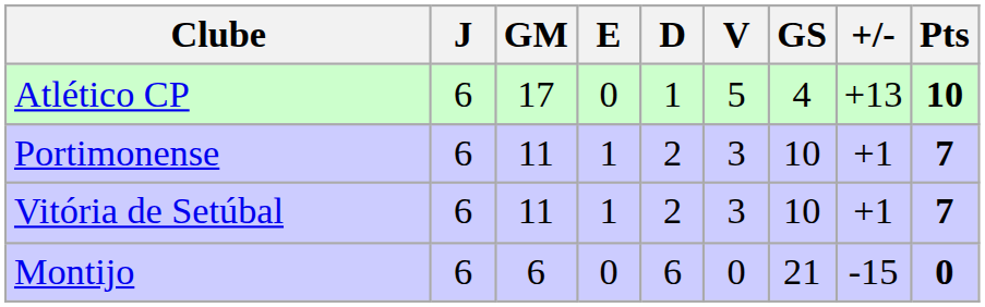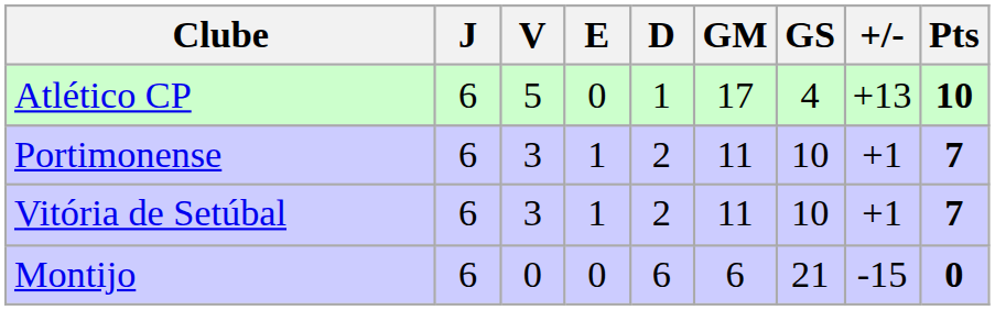 <table class="wikitable" style="text-align: center;">
 <tr>
 <th width=175>Clube</th>
 <th width=20>J</th>
-<th width=20>GM</th>
+<th width=20>V</th>
 <th width=20>E</th>
 <th width=20>D</th>
-<th width=20>V</th>
+<th width=20>GM</th>
 <th width=20>GS</th>
 <th width=20>+/-</th>
 <th width=20>Pts</th>
 </tr>
 <tr bgcolor=#ccffcc>
 <td align=left><a href='#'>Atlético CP</a></td>
 <td>6</td>
-<td>17</td>
+<td>5</td>
 <td>0</td>
 <td>1</td>
-<td>5</td>
+<td>17</td>
 <td>4</td>
 <td>+13</td>
 <td><strong>10</strong></td>
 </tr>
 <tr bgcolor=#ccccff>
 <td align=left><a href='#'>Portimonense</a></td>
 <td>6</td>
-<td>11</td>
+<td>3</td>
 <td>1</td>
 <td>2</td>
-<td>3</td>
+<td>11</td>
 <td>10</td>
 <td>+1</td>
 <td><strong>7</strong></td>
 </tr>
 <tr bgcolor=#ccccff>
 <td align=left><a href='#'>Vitória de Setúbal</a></td>
 <td>6</td>
-<td>11</td>
+<td>3</td>
 <td>1</td>
 <td>2</td>
-<td>3</td>
+<td>11</td>
 <td>10</td>
 <td>+1</td>
 <td><strong>7</strong></td>
 </tr>
 <tr bgcolor=#ccccff>
 <td align=left><a href='#'>Montijo</a></td>
 <td>6</td>
-<td>6</td>
+<td>0</td>
 <td>0</td>
 <td>6</td>
-<td>0</td>
+<td>6</td>
 <td>21</td>
 <td>-15</td>
 <td><strong>0</strong></td>
 </tr>
 </table>
